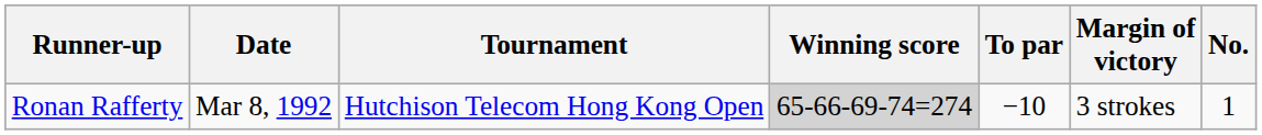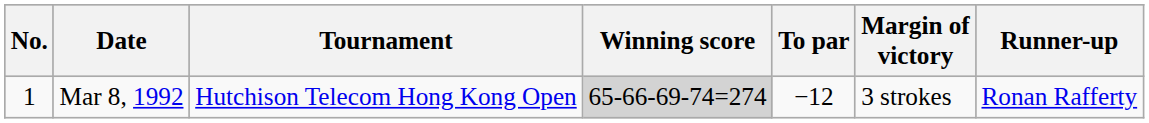 <table class="wikitable" style="font-size:95%;">
 <tr>
-<th>Runner-up</th>
+<th>No.</th>
 <th>Date</th>
 <th>Tournament</th>
 <th>Winning score</th>
 <th>To par</th>
 <th>Margin of<br>victory</th>
-<th>No.</th>
+<th>Runner-up</th>
 </tr>
 <tr>
-<td> <a href='#'>Ronan Rafferty</a></td>
+<td align=center>1</td>
 <td align=right>Mar 8, <a href='#'>1992</a></td>
 <td><a href='#'>Hutchison Telecom Hong Kong Open</a></td>
 <td align=right style="background: lightgrey;">65-66-69-74=274</td>
-<td align=center>−10</td>
+<td align=center>−12</td>
 <td>3 strokes</td>
-<td align=center>1</td>
+<td> <a href='#'>Ronan Rafferty</a></td>
 </tr>
 </table>
